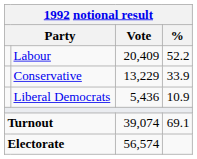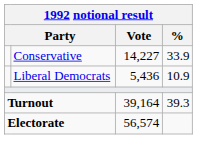 <table class="wikitable">
 <tr>
 <th colspan="4"><a href='#'>1992</a> <a href='#'>notional result</a></th>
 </tr>
 <tr>
 <th bgcolor="#DDDDFF" width="130px" colspan="2">Party</th>
 <th bgcolor="#DDDDFF" width="50px">Vote</th>
 <th bgcolor="#DDDDFF" width="30px">%</th>
 </tr>
 <tr>
 <td></td>
-<td><a href='#'>Labour</a></td>
-<td align=right>20,409</td>
-<td align=right>52.2</td>
-</tr>
-<tr>
-<td></td>
 <td><a href='#'>Conservative</a></td>
-<td align=right>13,229</td>
+<td align=right>14,227</td>
 <td align=right>33.9</td>
 </tr>
 <tr>
 <td></td>
 <td><a href='#'>Liberal Democrats</a></td>
 <td align=right>5,436</td>
 <td align=right>10.9</td>
 </tr>
 <tr>
 <td colspan="4" bgcolor="#EAECF0"></td>
 </tr>
 <tr>
 <td colspan="2"><strong>Turnout</strong></td>
-<td align=right>39,074</td>
-<td align=right>69.1</td>
+<td align=right>39,164</td>
+<td align=right>39.3</td>
 </tr>
 <tr>
 <td colspan="2"><strong>Electorate</strong></td>
 <td align=right>56,574</td>
 </tr>
 </table>
